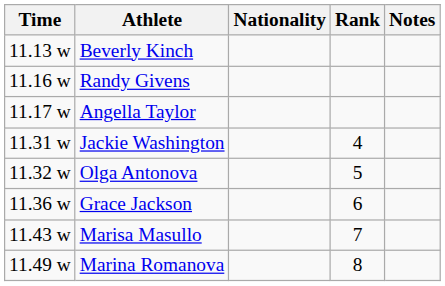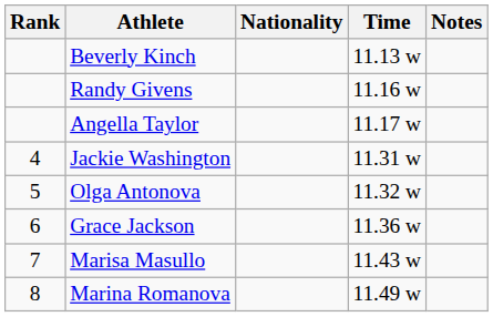 <table class="wikitable sortable" style="text-align:center">
 <tr>
-<th>Time</th>
+<th>Rank</th>
 <th>Athlete</th>
 <th>Nationality</th>
-<th>Rank</th>
+<th>Time</th>
 <th>Notes</th>
 </tr>
 <tr>
-<td>11.13  w</td>
+<td></td>
 <td align=left><a href='#'>Beverly Kinch</a></td>
 <td align=left></td>
-<td></td>
+<td>11.13  w</td>
 <td></td>
 </tr>
 <tr>
-<td>11.16  w</td>
+<td></td>
 <td align=left><a href='#'>Randy Givens</a></td>
 <td align=left></td>
-<td></td>
+<td>11.16  w</td>
 <td></td>
 </tr>
 <tr>
-<td>11.17  w</td>
+<td></td>
 <td align=left><a href='#'>Angella Taylor</a></td>
 <td align=left></td>
-<td></td>
+<td>11.17  w</td>
 <td></td>
 </tr>
 <tr>
-<td>11.31  w</td>
+<td>4</td>
 <td align=left><a href='#'>Jackie Washington</a></td>
 <td align=left></td>
-<td>4</td>
+<td>11.31  w</td>
 <td></td>
 </tr>
 <tr>
-<td>11.32  w</td>
+<td>5</td>
 <td align=left><a href='#'>Olga Antonova</a></td>
 <td align=left></td>
-<td>5</td>
+<td>11.32  w</td>
 <td></td>
 </tr>
 <tr>
-<td>11.36  w</td>
+<td>6</td>
 <td align=left><a href='#'>Grace Jackson</a></td>
 <td align=left></td>
-<td>6</td>
+<td>11.36  w</td>
 <td></td>
 </tr>
 <tr>
-<td>11.43  w</td>
+<td>7</td>
 <td align=left><a href='#'>Marisa Masullo</a></td>
 <td align=left></td>
-<td>7</td>
+<td>11.43  w</td>
 <td></td>
 </tr>
 <tr>
-<td>11.49  w</td>
+<td>8</td>
 <td align=left><a href='#'>Marina Romanova</a></td>
 <td align=left></td>
-<td>8</td>
+<td>11.49  w</td>
 <td></td>
 </tr>
 </table>
